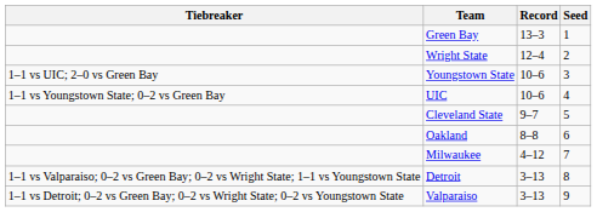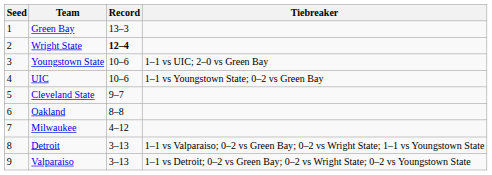 <table class="wikitable" style="font-size: 95%">
 <tr>
-<th>Tiebreaker</th>
+<th>Seed</th>
 <th>Team</th>
 <th>Record</th>
-<th>Seed</th>
+<th>Tiebreaker</th>
 </tr>
 <tr>
-<td></td>
+<td>1</td>
 <td><a href='#'>Green Bay</a></td>
 <td>13–3</td>
-<td>1</td>
+<td></td>
 </tr>
 <tr>
+<td>2</td>
+<td><a href='#'>Wright State</a></td>
+<td><strong>12–4</strong></td>
 <td></td>
-<td><a href='#'>Wright State</a></td>
-<td>12–4</td>
-<td>2</td>
 </tr>
 <tr>
-<td>1–1 vs UIC; 2–0 vs Green Bay</td>
+<td>3</td>
 <td><a href='#'>Youngstown State</a></td>
 <td>10–6</td>
-<td>3</td>
+<td>1–1 vs UIC; 2–0 vs Green Bay</td>
 </tr>
 <tr>
-<td>1–1 vs Youngstown State; 0–2 vs Green Bay</td>
+<td>4</td>
 <td><a href='#'>UIC</a></td>
 <td>10–6</td>
-<td>4</td>
+<td>1–1 vs Youngstown State; 0–2 vs Green Bay</td>
 </tr>
 <tr>
-<td></td>
+<td>5</td>
 <td><a href='#'>Cleveland State</a></td>
 <td>9–7</td>
-<td>5</td>
+<td></td>
 </tr>
 <tr>
-<td></td>
+<td>6</td>
 <td><a href='#'>Oakland</a></td>
 <td>8–8</td>
-<td>6</td>
+<td></td>
 </tr>
 <tr>
-<td></td>
+<td>7</td>
 <td><a href='#'>Milwaukee</a></td>
 <td>4–12</td>
-<td>7</td>
+<td></td>
 </tr>
 <tr>
-<td>1–1 vs Valparaiso; 0–2 vs Green Bay; 0–2 vs Wright State; 1–1 vs Youngstown State</td>
+<td>8</td>
 <td><a href='#'>Detroit</a></td>
 <td>3–13</td>
-<td>8</td>
+<td>1–1 vs Valparaiso; 0–2 vs Green Bay; 0–2 vs Wright State; 1–1 vs Youngstown State</td>
 </tr>
 <tr>
-<td>1–1 vs Detroit; 0–2 vs Green Bay; 0–2 vs Wright State; 0–2 vs Youngstown State</td>
+<td>9</td>
 <td><a href='#'>Valparaiso</a></td>
 <td>3–13</td>
-<td>9</td>
+<td>1–1 vs Detroit; 0–2 vs Green Bay; 0–2 vs Wright State; 0–2 vs Youngstown State</td>
 </tr>
 </table>
